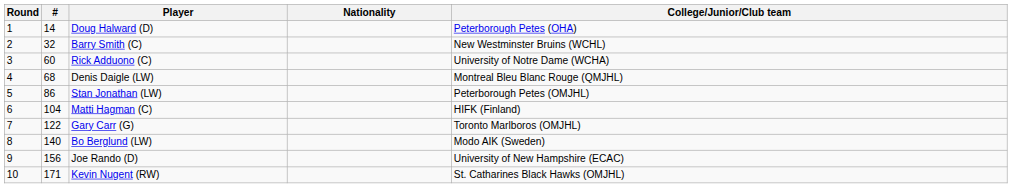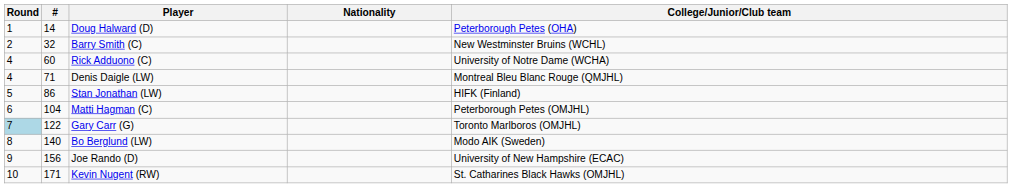 <table class="wikitable">
 <tr>
 <th bgcolor="#DDDDFF" width="2.75%">Round</th>
 <th bgcolor="#DDDDFF" width="2.75%">#</th>
 <th bgcolor="#DDDDFF" width="22.0%">Player</th>
 <th bgcolor="#DDDDFF" width="16.5%">Nationality</th>
 <th bgcolor="#DDDDFF" width="100.0%">College/Junior/Club team</th>
 </tr>
 <tr>
 <td>1</td>
 <td>14</td>
 <td><a href='#'>Doug Halward</a> (D)</td>
 <td></td>
 <td><a href='#'>Peterborough Petes</a> (<a href='#'>OHA</a>)</td>
 </tr>
 <tr>
 <td>2</td>
 <td>32</td>
 <td><a href='#'>Barry Smith</a> (C)</td>
 <td></td>
 <td>New Westminster Bruins (WCHL)</td>
 </tr>
 <tr>
-<td>3</td>
+<td>4</td>
 <td>60</td>
 <td><a href='#'>Rick Adduono</a> (C)</td>
 <td></td>
 <td>University of Notre Dame (WCHA)</td>
 </tr>
 <tr>
 <td>4</td>
-<td>68</td>
+<td>71</td>
 <td>Denis Daigle (LW)</td>
 <td></td>
 <td>Montreal Bleu Blanc Rouge (QMJHL)</td>
 </tr>
 <tr>
 <td>5</td>
 <td>86</td>
 <td><a href='#'>Stan Jonathan</a> (LW)</td>
 <td></td>
-<td>Peterborough Petes (OMJHL)</td>
+<td>HIFK (Finland)</td>
 </tr>
 <tr>
 <td>6</td>
 <td>104</td>
 <td><a href='#'>Matti Hagman</a> (C)</td>
 <td></td>
-<td>HIFK (Finland)</td>
+<td>Peterborough Petes (OMJHL)</td>
 </tr>
 <tr>
-<td>7</td>
+<td style="background: lightblue;">7</td>
 <td>122</td>
 <td><a href='#'>Gary Carr</a> (G)</td>
 <td></td>
 <td>Toronto Marlboros (OMJHL)</td>
 </tr>
 <tr>
 <td>8</td>
 <td>140</td>
 <td><a href='#'>Bo Berglund</a> (LW)</td>
 <td></td>
 <td>Modo AIK (Sweden)</td>
 </tr>
 <tr>
 <td>9</td>
 <td>156</td>
 <td>Joe Rando (D)</td>
 <td></td>
 <td>University of New Hampshire (ECAC)</td>
 </tr>
 <tr>
 <td>10</td>
 <td>171</td>
 <td><a href='#'>Kevin Nugent</a> (RW)</td>
 <td></td>
 <td>St. Catharines Black Hawks (OMJHL)</td>
 </tr>
 </table>
